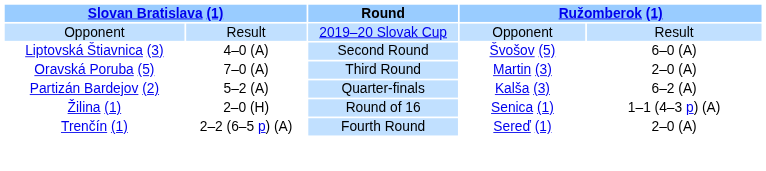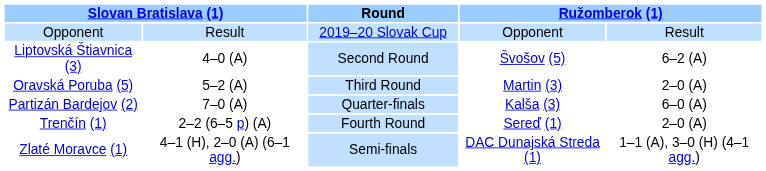 <table width="100%" style="text-align:center">
 <tr valign=top bgcolor=#99ccff>
 <th colspan=2 style="width:40%"><a href='#'>Slovan Bratislava</a> <a href='#'>(1)</a></th>
 <th><strong>Round</strong></th>
 <th colspan=2 style="width:40%"><a href='#'>Ružomberok</a> <a href='#'>(1)</a></th>
 </tr>
 <tr valign=top bgcolor=#c1e0ff>
 <td>Opponent</td>
 <td>Result</td>
 <td bgcolor=#c1e0ff><a href='#'>2019–20 Slovak Cup</a></td>
 <td>Opponent</td>
 <td>Result</td>
 </tr>
 <tr>
 <td><a href='#'>Liptovská Štiavnica</a> <a href='#'>(3)</a></td>
 <td>4–0 (A)</td>
 <td bgcolor=#c1e0ff>Second Round</td>
 <td><a href='#'>Švošov</a> <a href='#'>(5)</a></td>
-<td>6–0 (A)</td>
+<td>6–2 (A)</td>
 </tr>
 <tr>
 <td><a href='#'>Oravská Poruba</a> <a href='#'>(5)</a></td>
-<td>7–0 (A)</td>
+<td>5–2 (A)</td>
 <td bgcolor=#c1e0ff>Third Round</td>
 <td><a href='#'>Martin</a> <a href='#'>(3)</a></td>
 <td>2–0 (A)</td>
 </tr>
 <tr>
 <td><a href='#'>Partizán Bardejov</a> <a href='#'>(2)</a></td>
-<td>5–2 (A)</td>
+<td>7–0 (A)</td>
 <td bgcolor=#c1e0ff>Quarter-finals</td>
 <td><a href='#'>Kalša</a> <a href='#'>(3)</a></td>
-<td>6–2 (A)</td>
-</tr>
-<tr>
-<td><a href='#'>Žilina</a> <a href='#'>(1)</a></td>
-<td>2–0 (H)</td>
-<td bgcolor=#c1e0ff>Round of 16</td>
-<td><a href='#'>Senica</a> <a href='#'>(1)</a></td>
-<td>1–1 (4–3 <a href='#'>p</a>) (A)</td>
+<td>6–0 (A)</td>
 </tr>
 <tr>
 <td><a href='#'>Trenčín</a> <a href='#'>(1)</a></td>
 <td>2–2 (6–5 <a href='#'>p</a>) (A)</td>
 <td bgcolor=#c1e0ff>Fourth Round</td>
 <td><a href='#'>Sereď</a> <a href='#'>(1)</a></td>
 <td>2–0 (A)</td>
 </tr>
+<tr>
+<td><a href='#'>Zlaté Moravce</a> <a href='#'>(1)</a></td>
+<td>4–1 (H), 2–0 (A) (6–1 <a href='#'>agg.</a>)</td>
+<td bgcolor=#c1e0ff>Semi-finals</td>
+<td><a href='#'>DAC Dunajská Streda</a> <a href='#'>(1)</a></td>
+<td>1–1 (A), 3–0 (H) (4–1 <a href='#'>agg.</a>)</td>
+</tr>
 </table>
